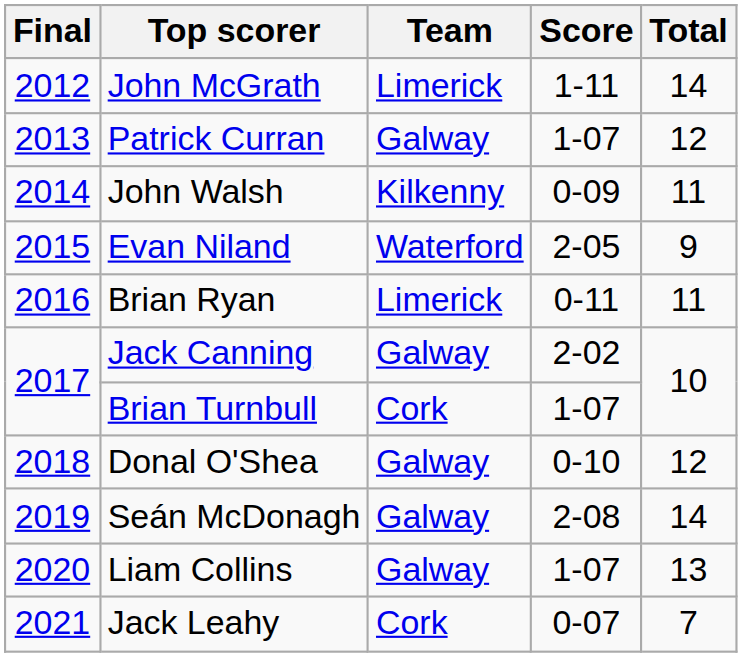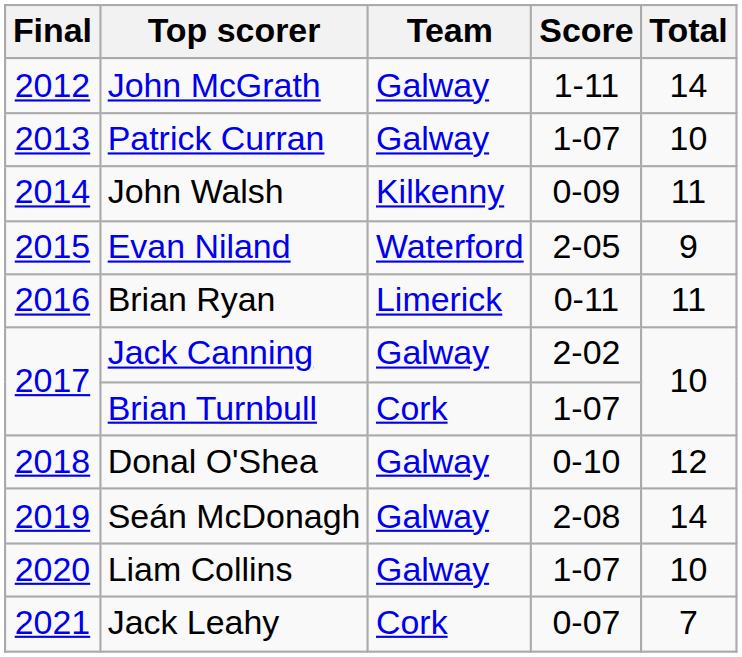 <table class="wikitable" style="text-align:center;">
 <tr>
 <th>Final</th>
 <th>Top scorer</th>
 <th>Team</th>
 <th>Score</th>
 <th>Total</th>
 </tr>
 <tr>
 <td><a href='#'>2012</a></td>
 <td style="text-align:left;"><a href='#'>John McGrath</a></td>
-<td style="text-align:left;"><a href='#'>Limerick</a></td>
+<td style="text-align:left;"><a href='#'>Galway</a></td>
 <td>1-11</td>
 <td>14</td>
 </tr>
 <tr>
 <td><a href='#'>2013</a></td>
 <td style="text-align:left;"><a href='#'>Patrick Curran</a></td>
 <td style="text-align:left;"><a href='#'>Galway</a></td>
 <td>1-07</td>
-<td>12</td>
+<td>10</td>
 </tr>
 <tr>
 <td><a href='#'>2014</a></td>
 <td style="text-align:left;">John Walsh</td>
 <td style="text-align:left;"><a href='#'>Kilkenny</a></td>
 <td>0-09</td>
 <td>11</td>
 </tr>
 <tr>
 <td><a href='#'>2015</a></td>
 <td style="text-align:left;"><a href='#'>Evan Niland</a></td>
 <td style="text-align:left;"><a href='#'>Waterford</a></td>
 <td>2-05</td>
 <td>9</td>
 </tr>
 <tr>
 <td><a href='#'>2016</a></td>
 <td style="text-align:left;">Brian Ryan</td>
 <td style="text-align:left;"><a href='#'>Limerick</a></td>
 <td>0-11</td>
 <td>11</td>
 </tr>
 <tr>
 <td rowspan=2><a href='#'>2017</a></td>
 <td style="text-align:left;"><a href='#'>Jack Canning</a></td>
 <td style="text-align:left;"><a href='#'>Galway</a></td>
 <td>2-02</td>
 <td rowspan=2>10</td>
 </tr>
 <tr>
 <td style="text-align:left;"><a href='#'>Brian Turnbull</a></td>
 <td style="text-align:left;"><a href='#'>Cork</a></td>
 <td>1-07</td>
 </tr>
 <tr>
 <td><a href='#'>2018</a></td>
 <td style="text-align:left;">Donal O'Shea</td>
 <td style="text-align:left;"><a href='#'>Galway</a></td>
 <td>0-10</td>
 <td>12</td>
 </tr>
 <tr>
 <td><a href='#'>2019</a></td>
 <td style="text-align:left;">Seán McDonagh</td>
 <td style="text-align:left;"><a href='#'>Galway</a></td>
 <td>2-08</td>
 <td>14</td>
 </tr>
 <tr>
 <td><a href='#'>2020</a></td>
 <td style="text-align:left;">Liam Collins</td>
 <td style="text-align:left;"><a href='#'>Galway</a></td>
 <td>1-07</td>
-<td>13</td>
+<td>10</td>
 </tr>
 <tr>
 <td><a href='#'>2021</a></td>
 <td style="text-align:left;">Jack Leahy</td>
 <td style="text-align:left;"><a href='#'>Cork</a></td>
 <td>0-07</td>
 <td>7</td>
 </tr>
 </table>
